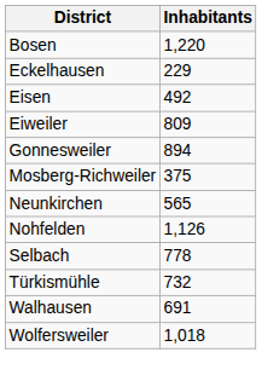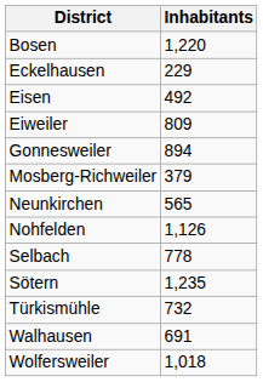 <table class="wikitable">
 <tr>
 <th>District</th>
 <th>Inhabitants</th>
 </tr>
 <tr>
 <td>Bosen</td>
 <td>1,220</td>
 </tr>
 <tr>
 <td>Eckelhausen</td>
 <td>229</td>
 </tr>
 <tr>
 <td>Eisen</td>
 <td>492</td>
 </tr>
 <tr>
 <td>Eiweiler</td>
 <td>809</td>
 </tr>
 <tr>
 <td>Gonnesweiler</td>
 <td>894</td>
 </tr>
 <tr>
 <td>Mosberg-Richweiler</td>
-<td>375</td>
+<td>379</td>
 </tr>
 <tr>
 <td>Neunkirchen</td>
 <td>565</td>
 </tr>
 <tr>
 <td>Nohfelden</td>
 <td>1,126</td>
 </tr>
 <tr>
 <td>Selbach</td>
 <td>778</td>
 </tr>
 <tr>
+<td>Sötern</td>
+<td>1,235</td>
+</tr>
+<tr>
 <td>Türkismühle</td>
 <td>732</td>
 </tr>
 <tr>
 <td>Walhausen</td>
 <td>691</td>
 </tr>
 <tr>
 <td>Wolfersweiler</td>
 <td>1,018</td>
 </tr>
 </table>
